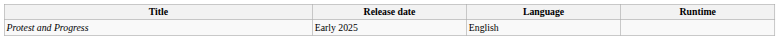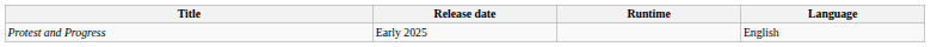 <table class="wikitable sortable" style="width:100%;">
 <tr>
 <th style="width:40%;">Title</th>
 <th style="width:20%;">Release date</th>
+<th style="width:20%;">Runtime</th>
 <th style="width:20%;">Language</th>
-<th style="width:20%;">Runtime</th>
 </tr>
 <tr>
 <td><em>Protest and Progress</em></td>
 <td>Early 2025</td>
+<td></td>
 <td>English</td>
-<td></td>
 </tr>
 </table>
